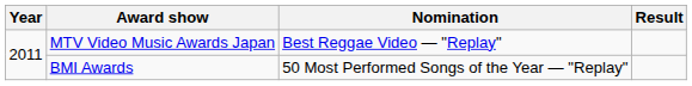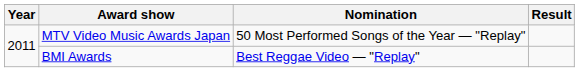 <table class="wikitable">
 <tr>
 <th>Year</th>
 <th>Award show</th>
 <th>Nomination</th>
 <th>Result</th>
 </tr>
 <tr>
 <td rowspan="2">2011</td>
 <td><a href='#'>MTV Video Music Awards Japan</a></td>
-<td><a href='#'>Best Reggae Video</a> — "<a href='#'>Replay</a>"</td>
+<td>50 Most Performed Songs of the Year — "Replay"</td>
 <td></td>
 </tr>
 <tr>
 <td><a href='#'>BMI Awards</a></td>
-<td>50 Most Performed Songs of the Year — "Replay"</td>
+<td><a href='#'>Best Reggae Video</a> — "<a href='#'>Replay</a>"</td>
 <td></td>
 </tr>
 </table>
